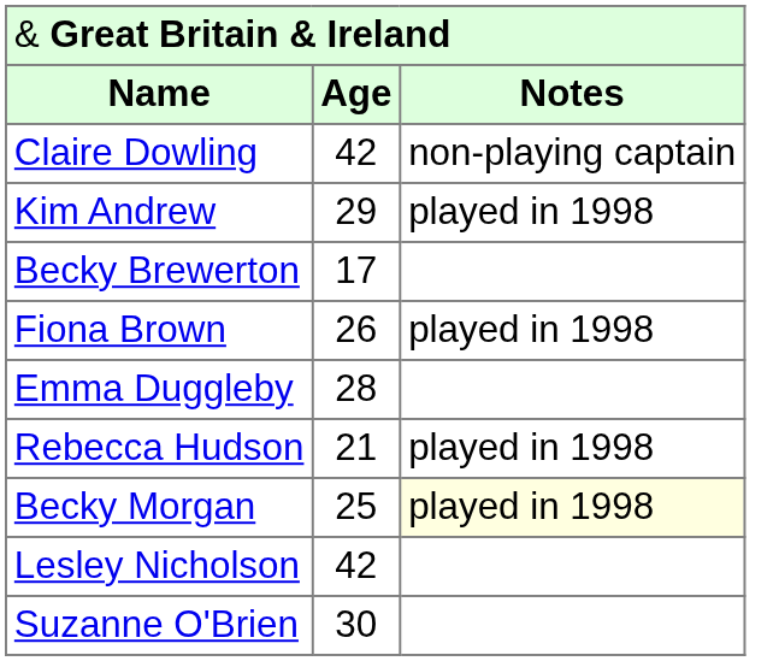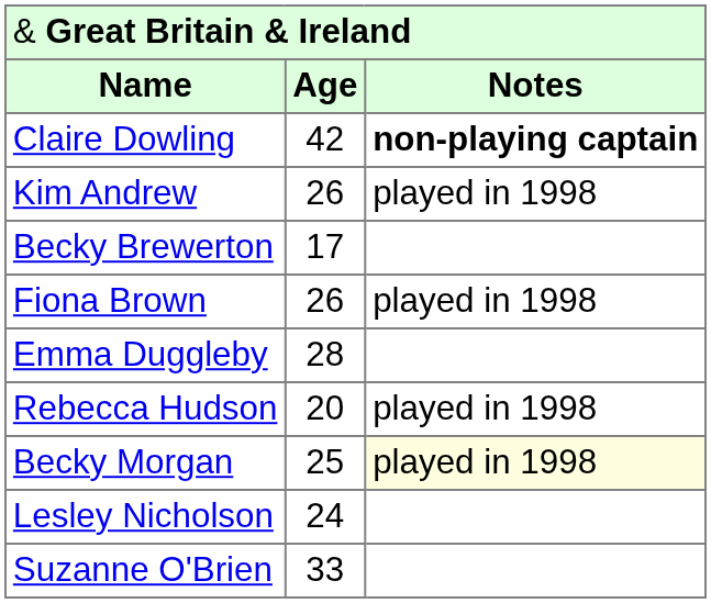 <table border="1" cellpadding="3" style="border-collapse: collapse;">
 <tr style="background:#ddffdd;">
 <td colspan=5> &  <strong>Great Britain & Ireland</strong></td>
 </tr>
 <tr style="background:#ddffdd;">
 <th>Name</th>
 <th>Age</th>
 <th>Notes</th>
 </tr>
 <tr>
 <td> <a href='#'>Claire Dowling</a></td>
 <td align=center>42</td>
-<td>non-playing captain</td>
+<td><strong>non-playing captain</strong></td>
 </tr>
 <tr>
 <td> <a href='#'>Kim Andrew</a></td>
-<td align=center>29</td>
+<td align=center>26</td>
 <td>played in 1998</td>
 </tr>
 <tr>
 <td> <a href='#'>Becky Brewerton</a></td>
 <td align=center>17</td>
 <td></td>
 </tr>
 <tr>
 <td> <a href='#'>Fiona Brown</a></td>
 <td align=center>26</td>
 <td>played in 1998</td>
 </tr>
 <tr>
 <td> <a href='#'>Emma Duggleby</a></td>
 <td align=center>28</td>
 <td></td>
 </tr>
 <tr>
 <td> <a href='#'>Rebecca Hudson</a></td>
-<td align=center>21</td>
+<td align=center>20</td>
 <td>played in 1998</td>
 </tr>
 <tr>
 <td> <a href='#'>Becky Morgan</a></td>
 <td align=center>25</td>
 <td style="background: lightyellow;">played in 1998</td>
 </tr>
 <tr>
 <td> <a href='#'>Lesley Nicholson</a></td>
-<td align=center>42</td>
+<td align=center>24</td>
 <td></td>
 </tr>
 <tr>
 <td> <a href='#'>Suzanne O'Brien</a></td>
-<td align=center>30</td>
+<td align=center>33</td>
 <td></td>
 </tr>
 </table>
